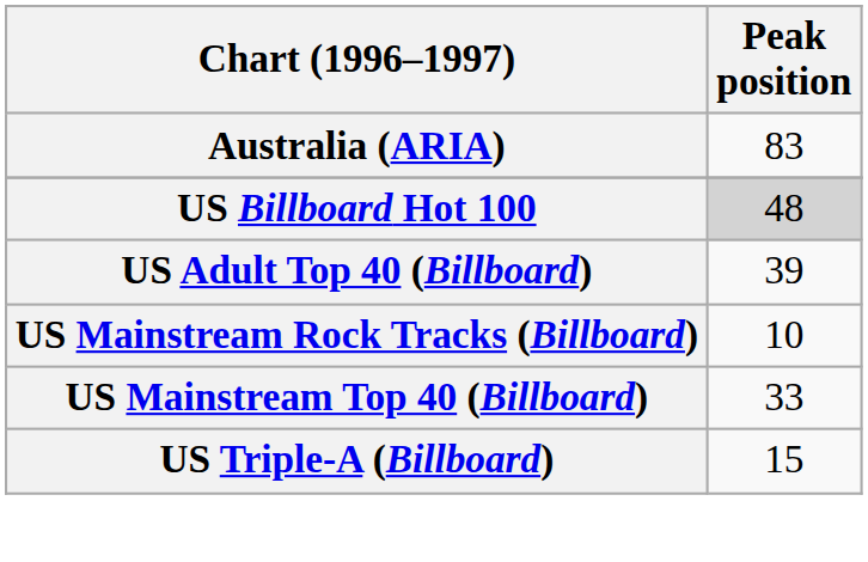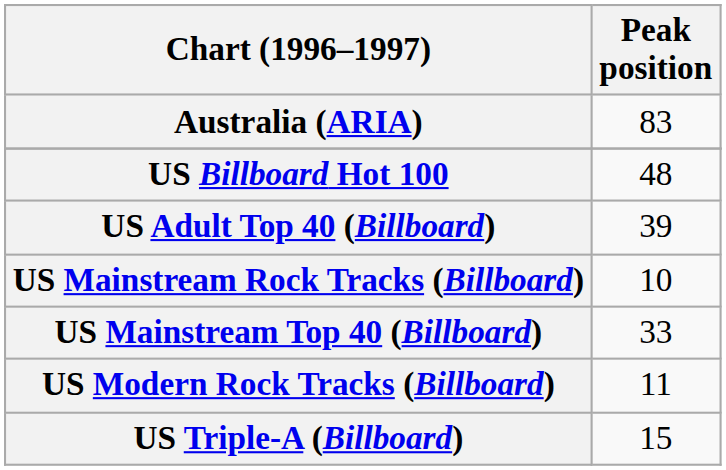 <table class="wikitable sortable plainrowheaders" style="text-align:center">
 <tr>
 <th>Chart (1996–1997)</th>
 <th>Peak<br>position</th>
 </tr>
 <tr>
 <th scope="row">Australia (<a href='#'>ARIA</a>)</th>
 <td>83</td>
 </tr>
 <tr>
 </tr>
 <tr>
 </tr>
 <tr>
 <th scope="row">US <a href='#'><em>Billboard</em> Hot 100</a></th>
-<td style="background: lightgrey;">48</td>
+<td>48</td>
 </tr>
 <tr>
 <th scope="row">US <a href='#'>Adult Top 40</a> (<em><a href='#'>Billboard</a></em>)</th>
 <td>39</td>
 </tr>
 <tr>
 <th scope="row">US <a href='#'>Mainstream Rock Tracks</a> (<em><a href='#'>Billboard</a></em>)</th>
 <td>10</td>
 </tr>
 <tr>
 <th scope="row">US <a href='#'>Mainstream Top 40</a> (<em><a href='#'>Billboard</a></em>)</th>
 <td>33</td>
 </tr>
 <tr>
+<th scope="row">US <a href='#'>Modern Rock Tracks</a> (<em><a href='#'>Billboard</a></em>)</th>
+<td>11</td>
+</tr>
+<tr>
 <th scope="row">US <a href='#'>Triple-A</a> (<em><a href='#'>Billboard</a></em>)</th>
 <td>15</td>
 </tr>
 </table>
